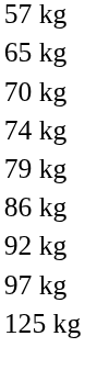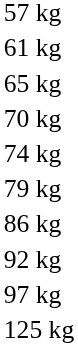 <table>
 <tr>
 <td>57 kg<br></td>
+<td></td>
+<td></td>
+<td></td>
+</tr>
+<tr>
+<td>61 kg<br></td>
 <td></td>
 <td></td>
 <td></td>
 </tr>
 <tr>
 <td rowspan=2>65 kg<br></td>
 <td rowspan=2></td>
 <td rowspan=2></td>
 <td></td>
 </tr>
 <tr>
 <td></td>
 </tr>
 <tr>
 <td rowspan=2>70 kg<br></td>
 <td rowspan=2></td>
 <td rowspan=2></td>
 <td></td>
 </tr>
 <tr>
 <td></td>
 </tr>
 <tr>
 <td rowspan=2>74 kg<br></td>
 <td rowspan=2></td>
 <td rowspan=2></td>
 <td></td>
 </tr>
 <tr>
 <td></td>
 </tr>
 <tr>
 <td rowspan=2>79 kg<br></td>
 <td rowspan=2></td>
 <td rowspan=2></td>
 <td></td>
 </tr>
 <tr>
 <td></td>
 </tr>
 <tr>
 <td rowspan=2>86 kg<br></td>
 <td rowspan=2></td>
 <td rowspan=2></td>
 <td></td>
 </tr>
 <tr>
 <td></td>
 </tr>
 <tr>
 <td>92 kg<br></td>
 <td></td>
 <td></td>
 <td></td>
 </tr>
 <tr>
 <td rowspan=2>97 kg<br></td>
 <td rowspan=2></td>
 <td rowspan=2></td>
 <td></td>
 </tr>
 <tr>
 <td></td>
 </tr>
 <tr>
 <td rowspan=2>125 kg<br></td>
 <td rowspan=2></td>
 <td rowspan=2></td>
 <td></td>
 </tr>
 <tr>
 <td></td>
 </tr>
 <tr>
 </tr>
 </table>
